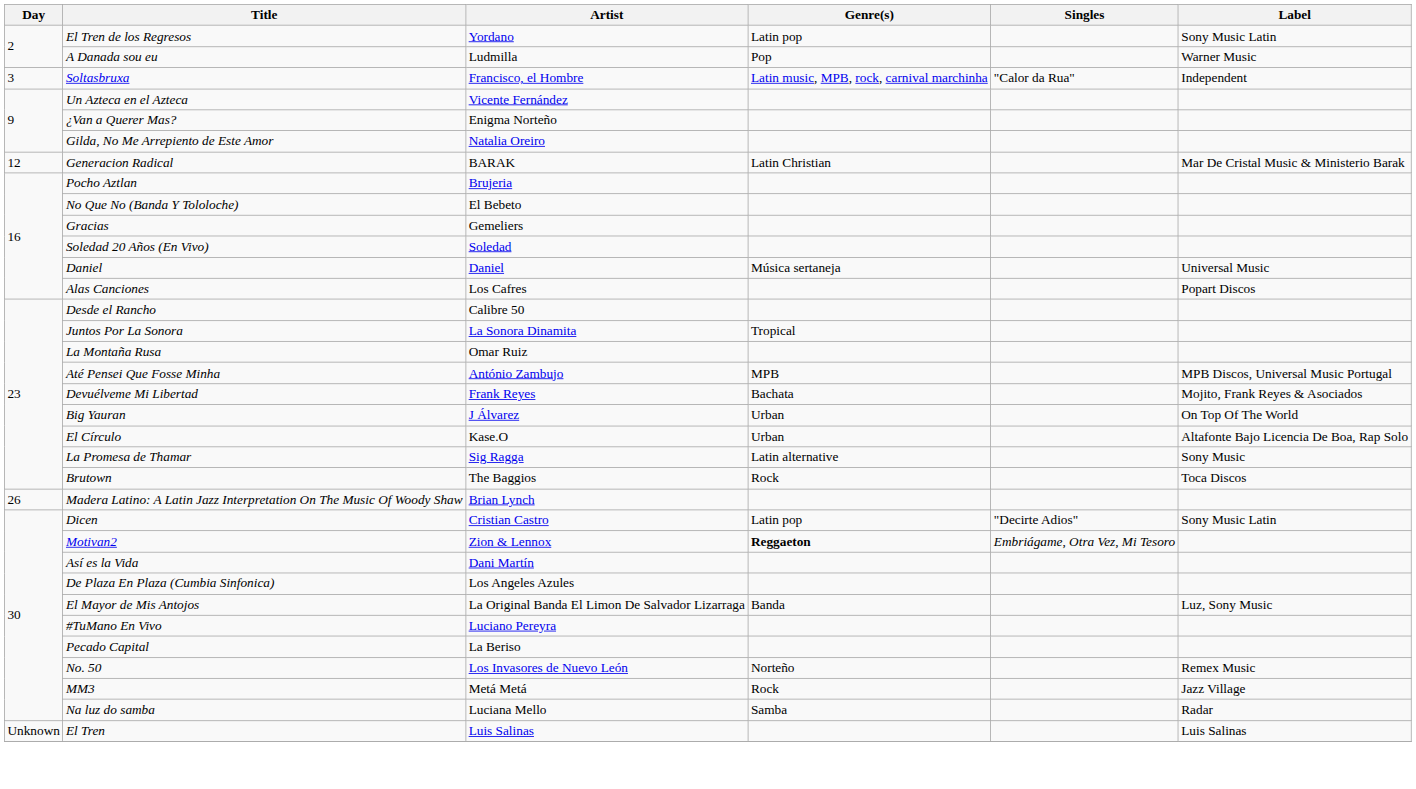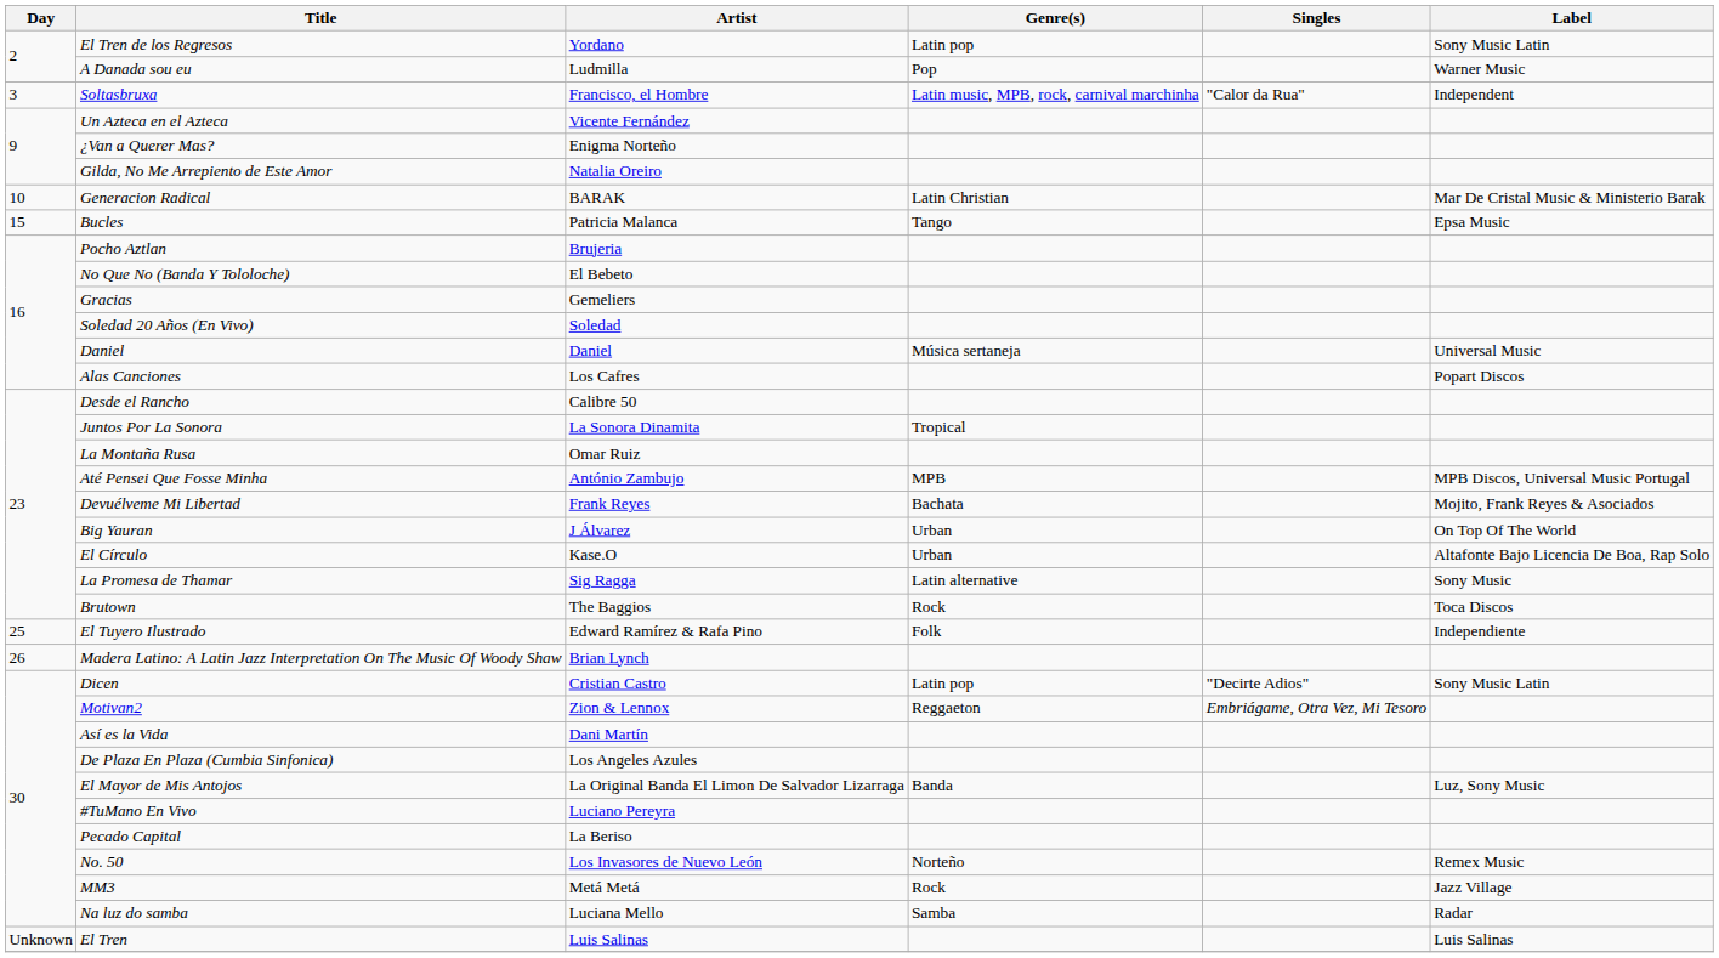 <table class="wikitable sortable" style="text-align: left;">
 <tr>
 <th>Day</th>
 <th>Title</th>
 <th>Artist</th>
 <th>Genre(s)</th>
 <th>Singles</th>
 <th>Label</th>
 </tr>
 <tr>
 <td rowspan="2">2</td>
 <td><em>El Tren de los Regresos</em></td>
 <td><a href='#'>Yordano</a></td>
 <td>Latin pop</td>
 <td></td>
 <td>Sony Music Latin</td>
 </tr>
 <tr>
 <td><em>A Danada sou eu</em></td>
 <td>Ludmilla</td>
 <td>Pop</td>
 <td></td>
 <td>Warner Music</td>
 </tr>
 <tr>
 <td>3</td>
 <td><em><a href='#'>Soltasbruxa</a></em></td>
 <td><a href='#'>Francisco, el Hombre</a></td>
 <td><a href='#'>Latin music</a>, <a href='#'>MPB</a>, <a href='#'>rock</a>, <a href='#'>carnival marchinha</a></td>
 <td>"Calor da Rua"</td>
 <td>Independent</td>
 </tr>
 <tr>
 <td rowspan="3">9</td>
 <td><em>Un Azteca en el Azteca</em></td>
 <td><a href='#'>Vicente Fernández</a></td>
 <td></td>
 <td></td>
 <td></td>
 </tr>
 <tr>
 <td><em>¿Van a Querer Mas?</em></td>
 <td>Enigma Norteño</td>
 <td></td>
 <td></td>
 <td></td>
 </tr>
 <tr>
 <td><em>Gilda, No Me Arrepiento de Este Amor</em></td>
 <td><a href='#'>Natalia Oreiro</a></td>
 <td></td>
 <td></td>
 <td></td>
 </tr>
 <tr>
-<td>12</td>
+<td>10</td>
 <td><em>Generacion Radical</em></td>
 <td>BARAK</td>
 <td>Latin Christian</td>
 <td></td>
 <td>Mar De Cristal Music & Ministerio Barak</td>
+</tr>
+<tr>
+<td>15</td>
+<td><em>Bucles</em></td>
+<td>Patricia Malanca</td>
+<td>Tango</td>
+<td></td>
+<td>Epsa Music</td>
 </tr>
 <tr>
 <td rowspan="6">16</td>
 <td><em>Pocho Aztlan</em></td>
 <td><a href='#'>Brujeria</a></td>
 <td></td>
 <td></td>
 <td></td>
 </tr>
 <tr>
 <td><em>No Que No (Banda Y Tololoche)</em></td>
 <td>El Bebeto</td>
 <td></td>
 <td></td>
 <td></td>
 </tr>
 <tr>
 <td><em>Gracias</em></td>
 <td>Gemeliers</td>
 <td></td>
 <td></td>
 <td></td>
 </tr>
 <tr>
 <td><em>Soledad 20 Años (En Vivo)</em></td>
 <td><a href='#'>Soledad</a></td>
 <td></td>
 <td></td>
 <td></td>
 </tr>
 <tr>
 <td><em>Daniel</em></td>
 <td><a href='#'>Daniel</a></td>
 <td>Música sertaneja</td>
 <td></td>
 <td>Universal Music</td>
 </tr>
 <tr>
 <td><em>Alas Canciones</em></td>
 <td>Los Cafres</td>
 <td></td>
 <td></td>
 <td>Popart Discos</td>
 </tr>
 <tr>
 <td rowspan="9">23</td>
 <td><em>Desde el Rancho</em></td>
 <td>Calibre 50</td>
 <td></td>
 <td></td>
 <td></td>
 </tr>
 <tr>
 <td><em>Juntos Por La Sonora</em></td>
 <td><a href='#'>La Sonora Dinamita</a></td>
 <td>Tropical</td>
 <td></td>
 <td></td>
 </tr>
 <tr>
 <td><em>La Montaña Rusa</em></td>
 <td>Omar Ruiz</td>
 <td></td>
 <td></td>
 <td></td>
 </tr>
 <tr>
 <td><em>Até Pensei Que Fosse Minha</em></td>
 <td><a href='#'>António Zambujo</a></td>
 <td>MPB</td>
 <td></td>
 <td>MPB Discos, Universal Music Portugal</td>
 </tr>
 <tr>
 <td><em>Devuélveme Mi Libertad</em></td>
 <td><a href='#'>Frank Reyes</a></td>
 <td>Bachata</td>
 <td></td>
 <td>Mojito, Frank Reyes & Asociados</td>
 </tr>
 <tr>
 <td><em>Big Yauran</em></td>
 <td><a href='#'>J Álvarez</a></td>
 <td>Urban</td>
 <td></td>
 <td>On Top Of The World</td>
 </tr>
 <tr>
 <td><em>El Círculo</em></td>
 <td>Kase.O</td>
 <td>Urban</td>
 <td></td>
 <td>Altafonte Bajo Licencia De Boa, Rap Solo</td>
 </tr>
 <tr>
 <td><em>La Promesa de Thamar</em></td>
 <td><a href='#'>Sig Ragga</a></td>
 <td>Latin alternative</td>
 <td></td>
 <td>Sony Music</td>
 </tr>
 <tr>
 <td><em>Brutown</em></td>
 <td>The Baggios</td>
 <td>Rock</td>
 <td></td>
 <td>Toca Discos</td>
 </tr>
 <tr>
+<td>25</td>
+<td><em>El Tuyero Ilustrado</em></td>
+<td>Edward Ramírez & Rafa Pino</td>
+<td>Folk</td>
+<td></td>
+<td>Independiente</td>
+</tr>
+<tr>
 <td>26</td>
 <td><em>Madera Latino: A Latin Jazz Interpretation On The Music Of Woody Shaw</em></td>
 <td><a href='#'>Brian Lynch</a></td>
 <td></td>
 <td></td>
 <td></td>
 </tr>
 <tr>
 <td rowspan="10">30</td>
 <td><em>Dicen</em></td>
 <td><a href='#'>Cristian Castro</a></td>
 <td>Latin pop</td>
 <td>"Decirte Adios"</td>
 <td>Sony Music Latin</td>
 </tr>
 <tr>
 <td><em><a href='#'>Motivan2</a></em></td>
 <td><a href='#'>Zion & Lennox</a></td>
-<td><strong>Reggaeton</strong></td>
+<td>Reggaeton</td>
 <td><em>Embriágame</em>, <em>Otra Vez</em>, <em>Mi Tesoro</em></td>
 <td></td>
 </tr>
 <tr>
 <td><em>Así es la Vida</em></td>
 <td><a href='#'>Dani Martín</a></td>
 <td></td>
 <td></td>
 <td></td>
 </tr>
 <tr>
 <td><em>De Plaza En Plaza (Cumbia Sinfonica)</em></td>
 <td>Los Angeles Azules</td>
 <td></td>
 <td></td>
 <td></td>
 </tr>
 <tr>
 <td><em>El Mayor de Mis Antojos</em></td>
 <td>La Original Banda El Limon De Salvador Lizarraga</td>
 <td>Banda</td>
 <td></td>
 <td>Luz, Sony Music</td>
 </tr>
 <tr>
 <td><em>#TuMano En Vivo</em></td>
 <td><a href='#'>Luciano Pereyra</a></td>
 <td></td>
 <td></td>
 <td></td>
 </tr>
 <tr>
 <td><em>Pecado Capital</em></td>
 <td>La Beriso</td>
 <td></td>
 <td></td>
 <td></td>
 </tr>
 <tr>
 <td><em> No. 50</em></td>
 <td><a href='#'>Los Invasores de Nuevo León</a></td>
 <td>Norteño</td>
 <td></td>
 <td>Remex Music</td>
 </tr>
 <tr>
 <td><em>MM3</em></td>
 <td>Metá Metá</td>
 <td>Rock</td>
 <td></td>
 <td>Jazz Village</td>
 </tr>
 <tr>
 <td><em>Na luz do samba</em></td>
 <td>Luciana Mello</td>
 <td>Samba</td>
 <td></td>
 <td>Radar</td>
 </tr>
 <tr>
 <td>Unknown</td>
 <td><em>El Tren</em></td>
 <td><a href='#'>Luis Salinas</a></td>
 <td></td>
 <td></td>
 <td>Luis Salinas</td>
 </tr>
 <tr>
 </tr>
 </table>
